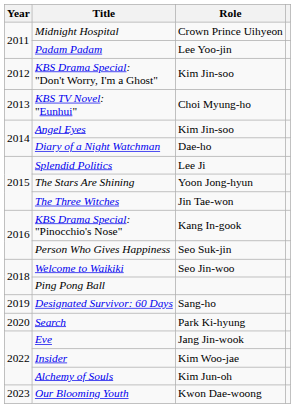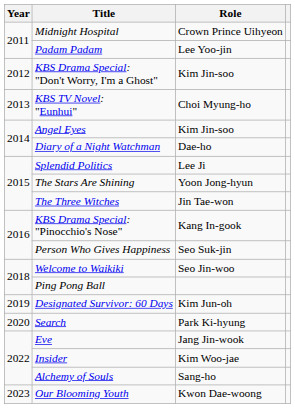 <table class="wikitable">
 <tr>
 <th>Year</th>
 <th>Title</th>
 <th>Role</th>
 <th scope="col" class="unsortable"></th>
 </tr>
 <tr>
 <td rowspan=2>2011</td>
 <td><em>Midnight Hospital</em></td>
 <td>Crown Prince Uihyeon</td>
 <td></td>
 </tr>
 <tr>
 <td><em><a href='#'>Padam Padam</a></em></td>
 <td>Lee Yoo-jin</td>
 <td></td>
 </tr>
 <tr>
 <td>2012</td>
 <td><em><a href='#'>KBS Drama Special</a>:</em><br> "Don't Worry, I'm a Ghost"</td>
 <td>Kim Jin-soo</td>
 <td></td>
 </tr>
 <tr>
 <td>2013</td>
 <td><em><a href='#'>KBS TV Novel</a>:</em> <br>"<a href='#'>Eunhui</a>"</td>
 <td>Choi Myung-ho</td>
 <td></td>
 </tr>
 <tr>
 <td rowspan="2">2014</td>
 <td><em><a href='#'>Angel Eyes</a></em></td>
 <td>Kim Jin-soo</td>
 <td></td>
 </tr>
 <tr>
 <td><em><a href='#'>Diary of a Night Watchman</a></em></td>
 <td>Dae-ho</td>
 <td></td>
 </tr>
 <tr>
 <td rowspan=3>2015</td>
 <td><em><a href='#'>Splendid Politics</a></em></td>
 <td>Lee Ji</td>
 <td></td>
 </tr>
 <tr>
 <td><em>The Stars Are Shining</em></td>
 <td>Yoon Jong-hyun</td>
 <td></td>
 </tr>
 <tr>
 <td><em><a href='#'>The Three Witches</a></em></td>
 <td>Jin Tae-won</td>
 <td></td>
 </tr>
 <tr>
 <td rowspan=2>2016</td>
 <td><em><a href='#'>KBS Drama Special</a>:</em> <br>"Pinocchio's Nose"</td>
 <td>Kang In-gook</td>
 <td></td>
 </tr>
 <tr>
 <td><em>Person Who Gives Happiness</em></td>
 <td>Seo Suk-jin</td>
 <td></td>
 </tr>
 <tr>
 <td rowspan=2>2018</td>
 <td><em><a href='#'>Welcome to Waikiki</a></em></td>
 <td>Seo Jin-woo</td>
 <td></td>
 </tr>
 <tr>
 <td><em>Ping Pong Ball</em></td>
 <td></td>
 <td></td>
 </tr>
 <tr>
 <td>2019</td>
 <td><em><a href='#'>Designated Survivor: 60 Days</a></em></td>
-<td>Sang-ho</td>
+<td>Kim Jun-oh</td>
 <td></td>
 </tr>
 <tr>
 <td>2020</td>
 <td><a href='#'><em>Search</em></a></td>
 <td>Park Ki-hyung</td>
 <td></td>
 </tr>
 <tr>
 <td rowspan="3">2022</td>
 <td><a href='#'><em>Eve</em></a></td>
 <td>Jang Jin-wook</td>
 <td></td>
 </tr>
 <tr>
 <td><em><a href='#'>Insider</a></em></td>
 <td>Kim Woo-jae</td>
 <td></td>
 </tr>
 <tr>
 <td><em><a href='#'>Alchemy of Souls</a></em></td>
-<td>Kim Jun-oh</td>
+<td>Sang-ho</td>
 <td></td>
 </tr>
 <tr>
 <td>2023</td>
 <td><em><a href='#'>Our Blooming Youth</a></em></td>
 <td>Kwon Dae-woong</td>
 <td></td>
 </tr>
 </table>
